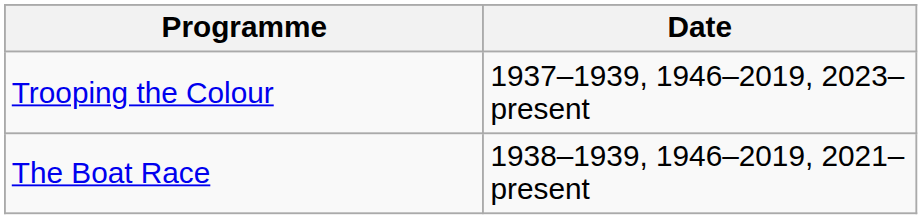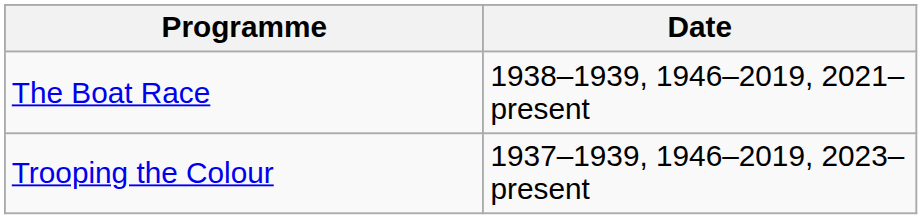 <table class="wikitable">
 <tr>
 <th width=250>Programme</th>
 <th width=225>Date</th>
 </tr>
 <tr>
+<td><a href='#'>The Boat Race</a></td>
+<td>1938–1939, 1946–2019, 2021–present</td>
+</tr>
+<tr>
 <td><a href='#'>Trooping the Colour</a></td>
 <td>1937–1939, 1946–2019, 2023–present</td>
 </tr>
-<tr>
-<td><a href='#'>The Boat Race</a></td>
-<td>1938–1939, 1946–2019, 2021–present</td>
-</tr>
 </table>
